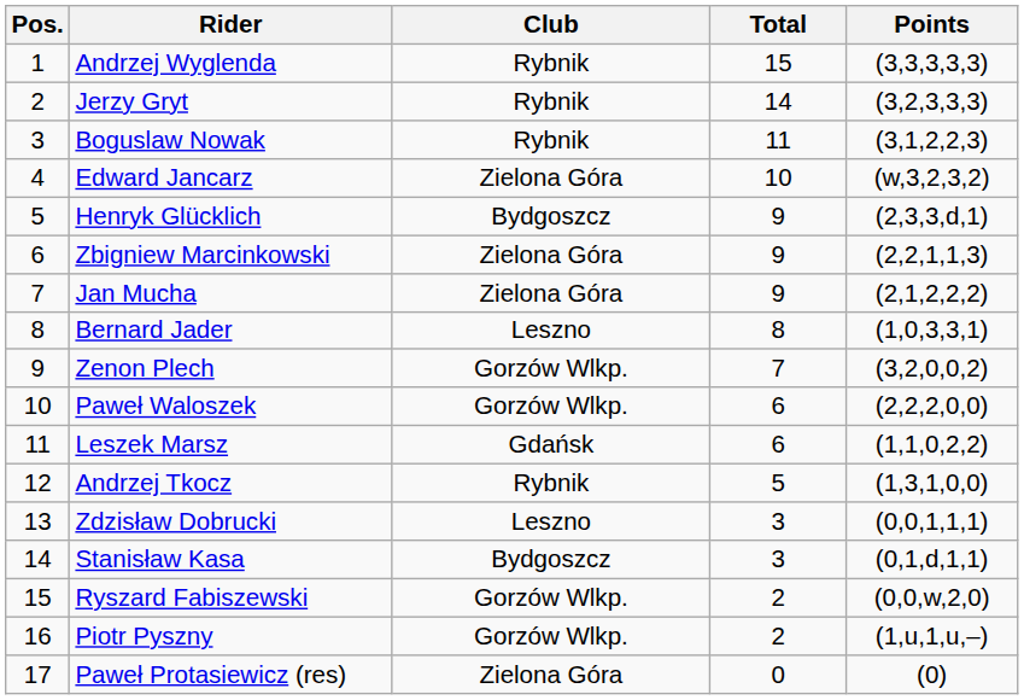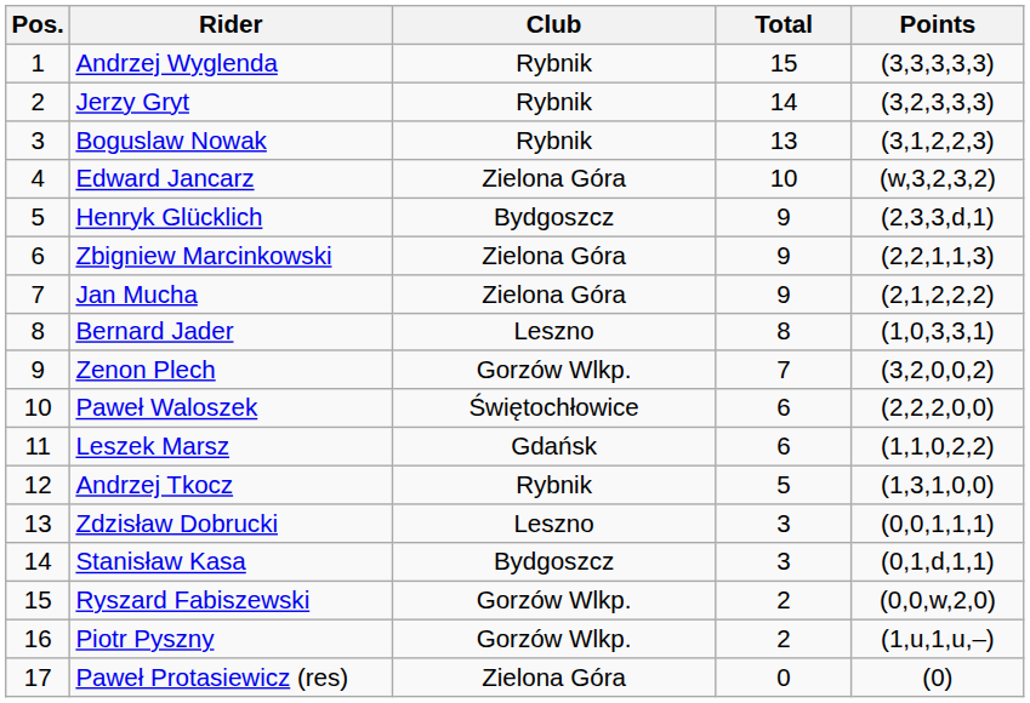 <table class=wikitable style="font-size:93%;">
 <tr>
 <th width=25px>Pos.</th>
 <th width=200px>Rider</th>
 <th width=200px>Club</th>
 <th width=80px>Total</th>
 <th width=100px>Points</th>
 </tr>
 <tr align=center>
 <td>1</td>
 <td align=left><a href='#'>Andrzej Wyglenda</a></td>
 <td>Rybnik</td>
 <td>15</td>
 <td>(3,3,3,3,3)</td>
 </tr>
 <tr align=center>
 <td>2</td>
 <td align=left><a href='#'>Jerzy Gryt</a></td>
 <td>Rybnik</td>
 <td>14</td>
 <td>(3,2,3,3,3)</td>
 </tr>
 <tr align=center>
 <td>3</td>
 <td align=left><a href='#'>Boguslaw Nowak</a></td>
 <td>Rybnik</td>
-<td>11</td>
+<td>13</td>
 <td>(3,1,2,2,3)</td>
 </tr>
 <tr align=center>
 <td>4</td>
 <td align=left><a href='#'>Edward Jancarz</a></td>
 <td>Zielona Góra</td>
 <td>10</td>
 <td>(w,3,2,3,2)</td>
 </tr>
 <tr align=center>
 <td>5</td>
 <td align=left><a href='#'>Henryk Glücklich</a></td>
 <td>Bydgoszcz</td>
 <td>9</td>
 <td>(2,3,3,d,1)</td>
 </tr>
 <tr align=center>
 <td>6</td>
 <td align=left><a href='#'>Zbigniew Marcinkowski</a></td>
 <td>Zielona Góra</td>
 <td>9</td>
 <td>(2,2,1,1,3)</td>
 </tr>
 <tr align=center>
 <td>7</td>
 <td align=left><a href='#'>Jan Mucha</a></td>
 <td>Zielona Góra</td>
 <td>9</td>
 <td>(2,1,2,2,2)</td>
 </tr>
 <tr align=center>
 <td>8</td>
 <td align=left><a href='#'>Bernard Jader</a></td>
 <td>Leszno</td>
 <td>8</td>
 <td>(1,0,3,3,1)</td>
 </tr>
 <tr align=center>
 <td>9</td>
 <td align=left><a href='#'>Zenon Plech</a></td>
 <td>Gorzów Wlkp.</td>
 <td>7</td>
 <td>(3,2,0,0,2)</td>
 </tr>
 <tr align=center>
 <td>10</td>
 <td align=left><a href='#'>Paweł Waloszek</a></td>
-<td>Gorzów Wlkp.</td>
+<td>Świętochłowice</td>
 <td>6</td>
 <td>(2,2,2,0,0)</td>
 </tr>
 <tr align=center>
 <td>11</td>
 <td align=left><a href='#'>Leszek Marsz</a></td>
 <td>Gdańsk</td>
 <td>6</td>
 <td>(1,1,0,2,2)</td>
 </tr>
 <tr align=center>
 <td>12</td>
 <td align=left><a href='#'>Andrzej Tkocz</a></td>
 <td>Rybnik</td>
 <td>5</td>
 <td>(1,3,1,0,0)</td>
 </tr>
 <tr align=center>
 <td>13</td>
 <td align=left><a href='#'>Zdzisław Dobrucki</a></td>
 <td>Leszno</td>
 <td>3</td>
 <td>(0,0,1,1,1)</td>
 </tr>
 <tr align=center>
 <td>14</td>
 <td align=left><a href='#'>Stanisław Kasa</a></td>
 <td>Bydgoszcz</td>
 <td>3</td>
 <td>(0,1,d,1,1)</td>
 </tr>
 <tr align=center>
 <td>15</td>
 <td align=left><a href='#'>Ryszard Fabiszewski</a></td>
 <td>Gorzów Wlkp.</td>
 <td>2</td>
 <td>(0,0,w,2,0)</td>
 </tr>
 <tr align=center>
 <td>16</td>
 <td align=left><a href='#'>Piotr Pyszny</a></td>
 <td>Gorzów Wlkp.</td>
 <td>2</td>
 <td>(1,u,1,u,–)</td>
 </tr>
 <tr align=center>
 <td>17</td>
 <td align=left><a href='#'>Paweł Protasiewicz</a> (res)</td>
 <td>Zielona Góra</td>
 <td>0</td>
 <td>(0)</td>
 </tr>
 </table>
